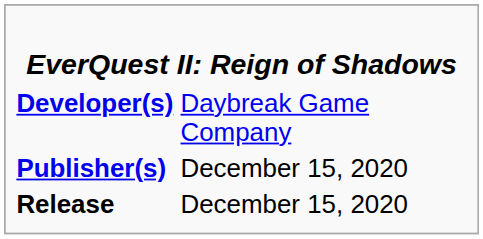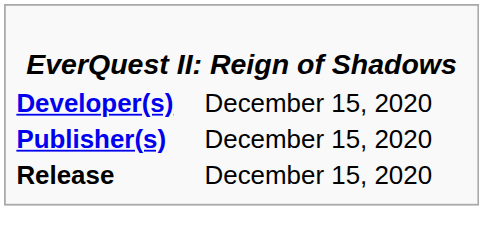 <table class="infobox" style="float:right; width:264px; font-size:90%;">
 <tr>
 <td colspan=2 style="font-size:110%; text-align:center;"><br><strong><em>EverQuest II: Reign of Shadows</em></strong><br></td>
 </tr>
 <tr>
 <td><strong><a href='#'>Developer(s)</a></strong></td>
-<td><a href='#'>Daybreak Game Company</a></td>
+<td>December 15, 2020</td>
 </tr>
 <tr>
 <td><strong><a href='#'>Publisher(s)</a></strong></td>
 <td>December 15, 2020</td>
 </tr>
 <tr>
 <td><strong>Release</strong></td>
 <td>December 15, 2020</td>
 </tr>
 <tr>
 </tr>
 </table>
